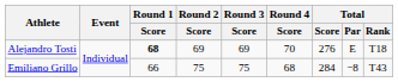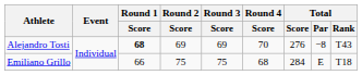 <table class=wikitable style=font-size:90%;text-align:center>
 <tr>
 <th rowspan=2>Athlete</th>
 <th rowspan=2>Event</th>
 <th>Round 1</th>
 <th>Round 2</th>
 <th>Round 3</th>
 <th>Round 4</th>
 <th colspan=3>Total</th>
 </tr>
 <tr style=font-size:95%>
 <th>Score</th>
 <th>Score</th>
 <th>Score</th>
 <th>Score</th>
 <th>Score</th>
 <th>Par</th>
 <th>Rank</th>
 </tr>
 <tr>
 <td align=left><a href='#'>Alejandro Tosti</a></td>
 <td align=left rowspan=2><a href='#'>Individual</a></td>
 <td><strong>68</strong></td>
 <td>69</td>
 <td>69</td>
 <td>70</td>
 <td>276</td>
-<td>E</td>
-<td>T18</td>
+<td>−8</td>
+<td>T43</td>
 </tr>
 <tr>
 <td align=left><a href='#'>Emiliano Grillo</a></td>
 <td>66</td>
 <td>75</td>
 <td>75</td>
 <td>68</td>
 <td>284</td>
-<td>−8</td>
-<td>T43</td>
+<td>E</td>
+<td>T18</td>
 </tr>
 </table>
